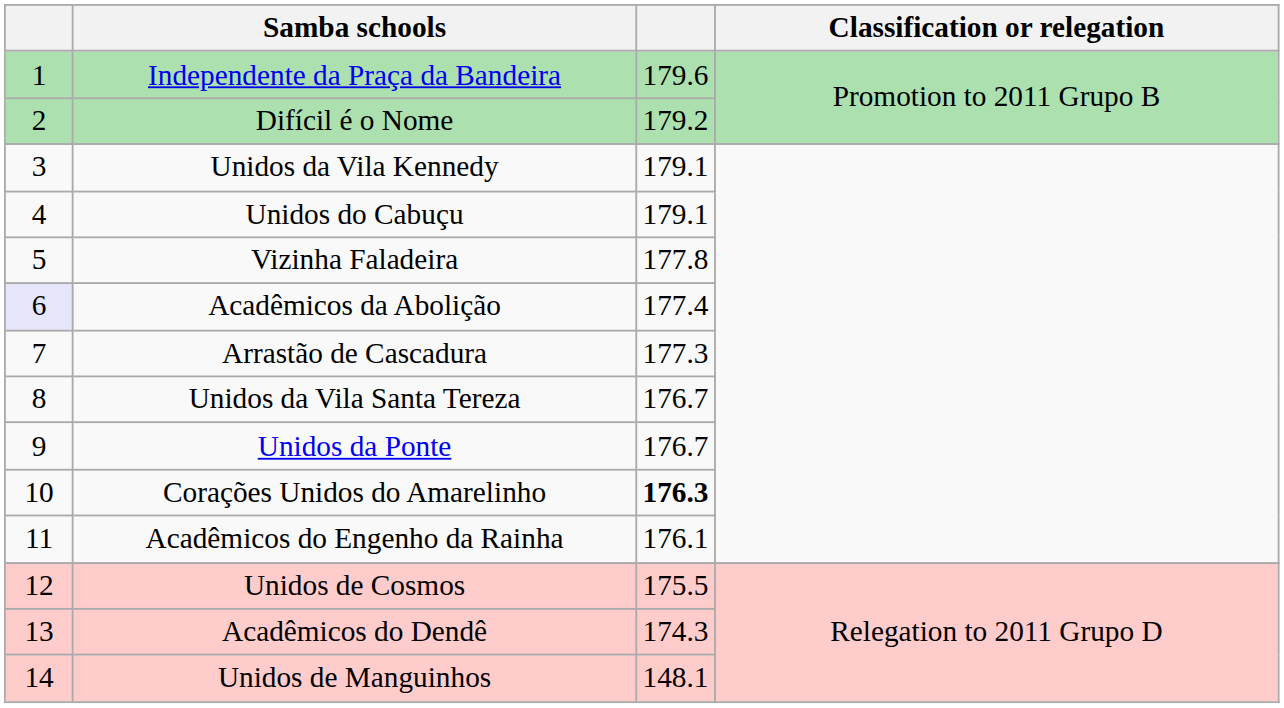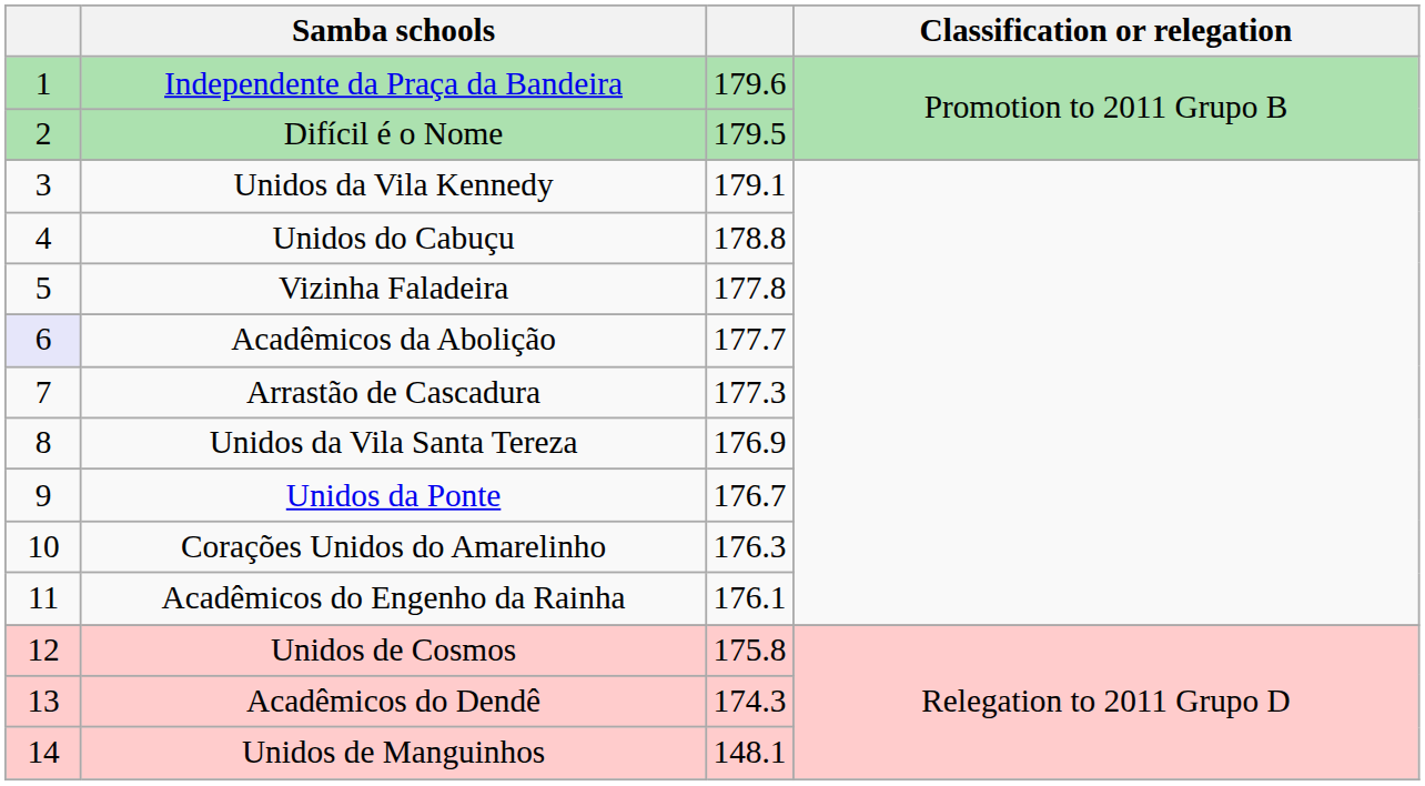 <table class="wikitable">
 <tr>
 <th width="30"></th>
 <th width="300">Samba schools</th>
 <th width="20"></th>
 <th width="300">Classification or relegation</th>
 </tr>
 <tr align="center">
 <td bgcolor=ACE1AF>1</td>
 <td bgcolor=ACE1AF><a href='#'>Independente da Praça da Bandeira</a></td>
 <td bgcolor="ACE1AF">179.6</td>
 <td rowspan="2" bgcolor=ACE1AF><span>Promotion to 2011 Grupo B</span></td>
 </tr>
 <tr align="center">
 <td bgcolor=ACE1AF>2</td>
 <td bgcolor=ACE1AF>Difícil é o Nome</td>
-<td bgcolor="ACE1AF">179.2</td>
+<td bgcolor="ACE1AF">179.5</td>
 </tr>
 <tr align="center">
 <td>3</td>
 <td>Unidos da Vila Kennedy</td>
 <td>179.1</td>
 <td rowspan="9"></td>
 </tr>
 <tr align="center">
 <td>4</td>
 <td>Unidos do Cabuçu</td>
-<td>179.1</td>
+<td>178.8</td>
 </tr>
 <tr align="center">
 <td>5</td>
 <td>Vizinha Faladeira</td>
 <td>177.8</td>
 </tr>
 <tr align="center">
 <td style="background: lavender;">6</td>
 <td>Acadêmicos da Abolição</td>
-<td>177.4</td>
+<td>177.7</td>
 </tr>
 <tr align="center">
 <td>7</td>
 <td>Arrastão de Cascadura</td>
 <td>177.3</td>
 </tr>
 <tr align="center">
 <td>8</td>
 <td>Unidos da Vila Santa Tereza</td>
-<td>176.7</td>
+<td>176.9</td>
 </tr>
 <tr align="center">
 <td>9</td>
 <td><a href='#'>Unidos da Ponte</a></td>
 <td>176.7</td>
 </tr>
 <tr align="center">
 <td>10</td>
 <td>Corações Unidos do Amarelinho</td>
-<td><strong>176.3</strong></td>
+<td>176.3</td>
 </tr>
 <tr align="center">
 <td>11</td>
 <td>Acadêmicos do Engenho da Rainha</td>
 <td>176.1</td>
 </tr>
 <tr align="center">
 <td bgcolor=FFCCCC>12</td>
 <td bgcolor=FFCCCC>Unidos de Cosmos</td>
-<td bgcolor="FFCCCC">175.5</td>
+<td bgcolor="FFCCCC">175.8</td>
 <td rowspan="3" bgcolor=FFCCCC><span>Relegation to 2011 Grupo D</span></td>
 </tr>
 <tr align="center">
 <td bgcolor=FFCCCC>13</td>
 <td bgcolor=FFCCCC>Acadêmicos do Dendê</td>
 <td bgcolor="FFCCCC">174.3</td>
 </tr>
 <tr align="center">
 <td bgcolor=FFCCCC>14</td>
 <td bgcolor=FFCCCC>Unidos de Manguinhos</td>
 <td bgcolor="FFCCCC">148.1</td>
 </tr>
 </table>
